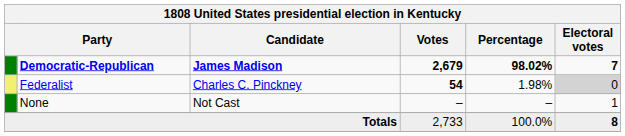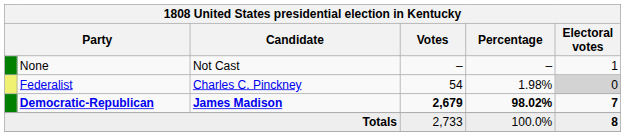 <table class="wikitable" style="font-size: 95%;">
 <tr>
 <th colspan="6">1808 United States presidential election in Kentucky</th>
 </tr>
 <tr>
 <th colspan="2" style="width: 15em">Party</th>
 <th style="width: 17em">Candidate</th>
 <th style="width: 5em">Votes</th>
 <th style="width: 7em">Percentage</th>
 <th style="width: 5em">Electoral votes</th>
 </tr>
 <tr>
 <th style="background-color:#008000; width: 3px"></th>
+<td style="width: 130px">None</td>
+<td>Not Cast</td>
+<td align="right">–</td>
+<td align="right">–</td>
+<td align="right">1</td>
+</tr>
+<tr>
+<th style="background-color:#F0F071; width: 3px"></th>
+<td style="width: 130px"><a href='#'>Federalist</a></td>
+<td><a href='#'>Charles C. Pinckney</a></td>
+<td align="right">54</td>
+<td align="right">1.98%</td>
+<td align="right" style="background: lightgrey;">0</td>
+</tr>
+<tr>
+<th style="background-color:#008000; width: 3px"></th>
 <td style="width: 130px"><strong><a href='#'>Democratic-Republican</a></strong></td>
 <td><strong><a href='#'>James Madison</a></strong></td>
 <td align="right"><strong>2,679</strong></td>
 <td align="right"><strong>98.02%</strong></td>
 <td align="right"><strong>7</strong></td>
-</tr>
-<tr>
-<th style="background-color:#F0F071; width: 3px"></th>
-<td style="width: 130px"><a href='#'>Federalist</a></td>
-<td><a href='#'>Charles C. Pinckney</a></td>
-<td align="right"><strong>54</strong></td>
-<td align="right">1.98%</td>
-<td align="right" style="background: lightgrey;">0</td>
-</tr>
-<tr>
-<th style="background-color:#008000; width: 3px"></th>
-<td style="width: 130px">None</td>
-<td>Not Cast</td>
-<td align="right">–</td>
-<td align="right">–</td>
-<td align="right">1</td>
 </tr>
 <tr>
 </tr>
 <tr bgcolor="#EEEEEE">
 <td colspan="3" align="right"><strong>Totals</strong></td>
 <td align="right">2,733</td>
 <td align="right">100.0%</td>
 <td align="right"><strong>8</strong></td>
 </tr>
 <tr>
 </tr>
 </table>
